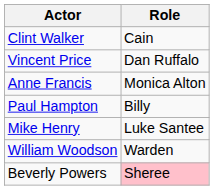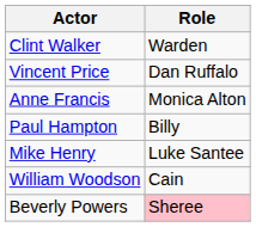 <table class="wikitable">
 <tr>
 <th>Actor</th>
 <th>Role</th>
 </tr>
 <tr>
 <td><a href='#'>Clint Walker</a></td>
-<td>Cain</td>
+<td>Warden</td>
 </tr>
 <tr>
 <td><a href='#'>Vincent Price</a></td>
 <td>Dan Ruffalo</td>
 </tr>
 <tr>
 <td><a href='#'>Anne Francis</a></td>
 <td>Monica Alton</td>
 </tr>
 <tr>
 <td><a href='#'>Paul Hampton</a></td>
 <td>Billy</td>
 </tr>
 <tr>
 <td><a href='#'>Mike Henry</a></td>
 <td>Luke Santee</td>
 </tr>
 <tr>
 <td><a href='#'>William Woodson</a></td>
-<td>Warden</td>
+<td>Cain</td>
 </tr>
 <tr>
 <td>Beverly Powers</td>
 <td style="background: pink;">Sheree</td>
 </tr>
 </table>
